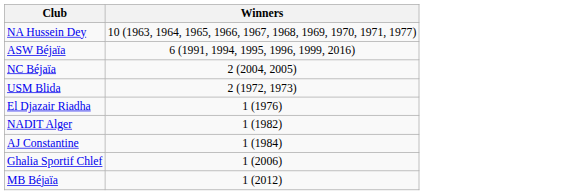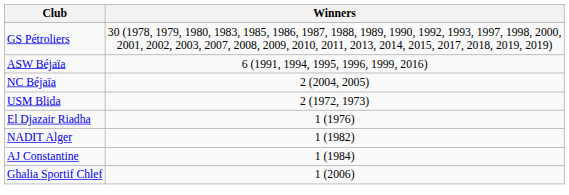 <table class="wikitable sortable">
 <tr>
 <th bgcolor=#9ACD32><span>Club</span></th>
 <th bgcolor=#9ACD32><span>Winners</span></th>
 </tr>
 <tr>
-<td><a href='#'>NA Hussein Dey</a></td>
-<td align="center">10 (1963, 1964, 1965, 1966, 1967, 1968, 1969, 1970, 1971, 1977)</td>
+<td><a href='#'>GS Pétroliers</a></td>
+<td align="center">30 (1978, 1979, 1980, 1983, 1985, 1986, 1987, 1988, 1989, 1990, 1992, 1993, 1997, 1998, 2000,<br>2001, 2002, 2003, 2007, 2008, 2009, 2010, 2011, 2013, 2014, 2015, 2017, 2018, 2019, 2019)</td>
 </tr>
 <tr>
 <td><a href='#'>ASW Béjaïa</a></td>
 <td align="center">6 (1991, 1994, 1995, 1996, 1999, 2016)</td>
 </tr>
 <tr>
 <td><a href='#'>NC Béjaïa</a></td>
 <td align="center">2 (2004, 2005)</td>
 </tr>
 <tr>
 <td><a href='#'>USM Blida</a></td>
 <td align="center">2 (1972, 1973)</td>
 </tr>
 <tr>
 <td><a href='#'>El Djazair Riadha</a></td>
 <td align="center">1 (1976)</td>
 </tr>
 <tr>
 <td><a href='#'>NADIT Alger</a></td>
 <td align="center">1 (1982)</td>
 </tr>
 <tr>
 <td><a href='#'>AJ Constantine</a></td>
 <td align="center">1 (1984)</td>
 </tr>
 <tr>
 <td><a href='#'>Ghalia Sportif Chlef</a></td>
 <td align="center">1 (2006)</td>
 </tr>
-<tr>
-<td><a href='#'>MB Béjaïa</a></td>
-<td align="center">1 (2012)</td>
-</tr>
 </table>
